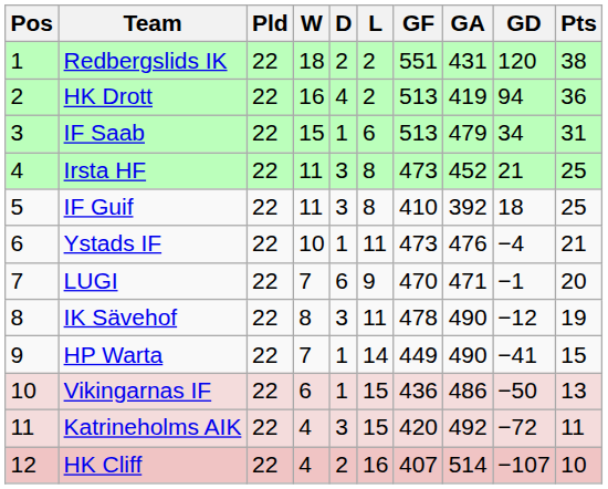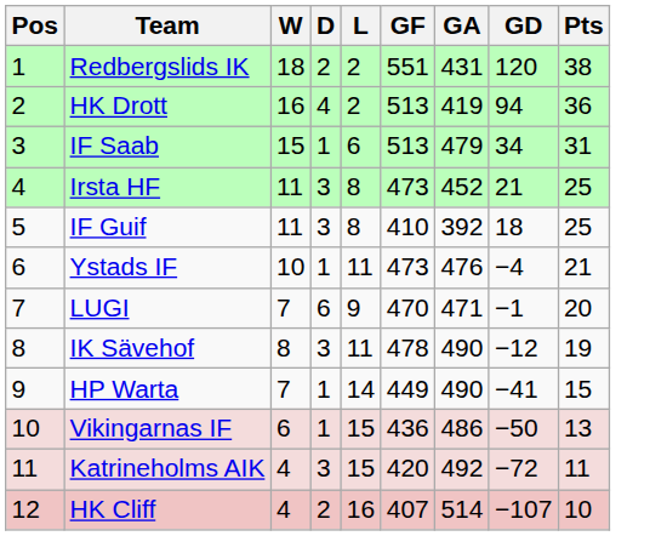 <table class="wikitable">
 <tr>
 <th><span>Pos</span></th>
 <th>Team</th>
-<th><span>Pld</span></th>
 <th><span>W</span></th>
 <th><span>D</span></th>
 <th><span>L</span></th>
 <th><span>GF</span></th>
 <th><span>GA</span></th>
 <th><span>GD</span></th>
 <th><span>Pts</span></th>
 </tr>
 <tr style="background:#bbffbb">
 <td>1</td>
 <td><a href='#'>Redbergslids IK</a></td>
-<td>22</td>
 <td>18</td>
 <td>2</td>
 <td>2</td>
 <td>551</td>
 <td>431</td>
 <td>120</td>
 <td>38</td>
 </tr>
 <tr style="background:#bbffbb">
 <td>2</td>
 <td><a href='#'>HK Drott</a></td>
-<td>22</td>
 <td>16</td>
 <td>4</td>
 <td>2</td>
 <td>513</td>
 <td>419</td>
 <td>94</td>
 <td>36</td>
 </tr>
 <tr style="background:#bbffbb">
 <td>3</td>
 <td><a href='#'>IF Saab</a></td>
-<td>22</td>
 <td>15</td>
 <td>1</td>
 <td>6</td>
 <td>513</td>
 <td>479</td>
 <td>34</td>
 <td>31</td>
 </tr>
 <tr style="background:#bbffbb">
 <td>4</td>
 <td><a href='#'>Irsta HF</a></td>
-<td>22</td>
 <td>11</td>
 <td>3</td>
 <td>8</td>
 <td>473</td>
 <td>452</td>
 <td>21</td>
 <td>25</td>
 </tr>
 <tr>
 <td>5</td>
 <td><a href='#'>IF Guif</a></td>
-<td>22</td>
 <td>11</td>
 <td>3</td>
 <td>8</td>
 <td>410</td>
 <td>392</td>
 <td>18</td>
 <td>25</td>
 </tr>
 <tr>
 <td>6</td>
 <td><a href='#'>Ystads IF</a></td>
-<td>22</td>
 <td>10</td>
 <td>1</td>
 <td>11</td>
 <td>473</td>
 <td>476</td>
 <td>−4</td>
 <td>21</td>
 </tr>
 <tr>
 <td>7</td>
 <td><a href='#'>LUGI</a></td>
-<td>22</td>
 <td>7</td>
 <td>6</td>
 <td>9</td>
 <td>470</td>
 <td>471</td>
 <td>−1</td>
 <td>20</td>
 </tr>
 <tr>
 <td>8</td>
 <td><a href='#'>IK Sävehof</a></td>
-<td>22</td>
 <td>8</td>
 <td>3</td>
 <td>11</td>
 <td>478</td>
 <td>490</td>
 <td>−12</td>
 <td>19</td>
 </tr>
 <tr>
 <td>9</td>
 <td><a href='#'>HP Warta</a></td>
-<td>22</td>
 <td>7</td>
 <td>1</td>
 <td>14</td>
 <td>449</td>
 <td>490</td>
 <td>−41</td>
 <td>15</td>
 </tr>
 <tr align="left" style="background:#f4dcdc;">
 <td>10</td>
 <td><a href='#'>Vikingarnas IF</a></td>
-<td>22</td>
 <td>6</td>
 <td>1</td>
 <td>15</td>
 <td>436</td>
 <td>486</td>
 <td>−50</td>
 <td>13</td>
 </tr>
 <tr align="left" style="background:#f4dcdc;">
 <td>11</td>
 <td><a href='#'>Katrineholms AIK</a></td>
-<td>22</td>
 <td>4</td>
 <td>3</td>
 <td>15</td>
 <td>420</td>
 <td>492</td>
 <td>−72</td>
 <td>11</td>
 </tr>
 <tr align="left" style="background:#f0c4c4;">
 <td>12</td>
 <td><a href='#'>HK Cliff</a></td>
-<td>22</td>
 <td>4</td>
 <td>2</td>
 <td>16</td>
 <td>407</td>
 <td>514</td>
 <td>−107</td>
 <td>10</td>
 </tr>
 </table>
